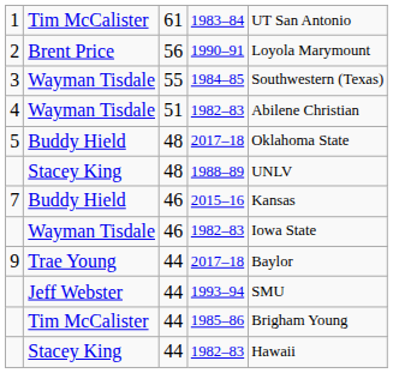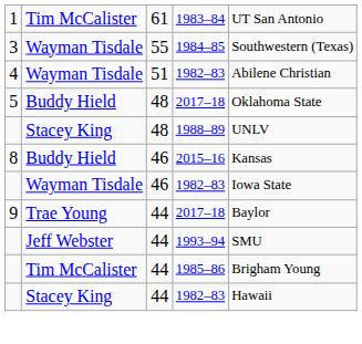 <table class="wikitable">
 <tr>
 </tr>
 <tr>
 <td>1</td>
 <td><a href='#'>Tim McCalister</a></td>
 <td>61</td>
 <td style="font-size:80%;"><a href='#'>1983–84</a></td>
 <td style="font-size:80%;">UT San Antonio</td>
-</tr>
-<tr>
-<td>2</td>
-<td><a href='#'>Brent Price</a></td>
-<td>56</td>
-<td style="font-size:80%;"><a href='#'>1990–91</a></td>
-<td style="font-size:80%;">Loyola Marymount</td>
 </tr>
 <tr>
 <td>3</td>
 <td><a href='#'>Wayman Tisdale</a></td>
 <td>55</td>
 <td style="font-size:80%;"><a href='#'>1984–85</a></td>
 <td style="font-size:80%;">Southwestern (Texas)</td>
 </tr>
 <tr>
 <td>4</td>
 <td><a href='#'>Wayman Tisdale</a></td>
 <td>51</td>
 <td style="font-size:80%;"><a href='#'>1982–83</a></td>
 <td style="font-size:80%;">Abilene Christian</td>
 </tr>
 <tr>
 <td>5</td>
 <td><a href='#'>Buddy Hield</a></td>
 <td>48</td>
 <td style="font-size:80%;"><a href='#'>2017–18</a></td>
 <td style="font-size:80%;">Oklahoma State</td>
 </tr>
 <tr>
 <td></td>
 <td><a href='#'>Stacey King</a></td>
 <td>48</td>
 <td style="font-size:80%;"><a href='#'>1988–89</a></td>
 <td style="font-size:80%;">UNLV</td>
 </tr>
 <tr>
-<td>7</td>
+<td>8</td>
 <td><a href='#'>Buddy Hield</a></td>
 <td>46</td>
 <td style="font-size:80%;"><a href='#'>2015–16</a></td>
 <td style="font-size:80%;">Kansas</td>
 </tr>
 <tr>
 <td></td>
 <td><a href='#'>Wayman Tisdale</a></td>
 <td>46</td>
 <td style="font-size:80%;"><a href='#'>1982–83</a></td>
 <td style="font-size:80%;">Iowa State</td>
 </tr>
 <tr>
 <td>9</td>
 <td><a href='#'>Trae Young</a></td>
 <td>44</td>
 <td style="font-size:80%;"><a href='#'>2017–18</a></td>
 <td style="font-size:80%;">Baylor</td>
 </tr>
 <tr>
 <td></td>
 <td><a href='#'>Jeff Webster</a></td>
 <td>44</td>
 <td style="font-size:80%;"><a href='#'>1993–94</a></td>
 <td style="font-size:80%;">SMU</td>
 </tr>
 <tr>
 <td></td>
 <td><a href='#'>Tim McCalister</a></td>
 <td>44</td>
 <td style="font-size:80%;"><a href='#'>1985–86</a></td>
 <td style="font-size:80%;">Brigham Young</td>
 </tr>
 <tr>
 <td></td>
 <td><a href='#'>Stacey King</a></td>
 <td>44</td>
 <td style="font-size:80%;"><a href='#'>1982–83</a></td>
 <td style="font-size:80%;">Hawaii</td>
 </tr>
 </table>
